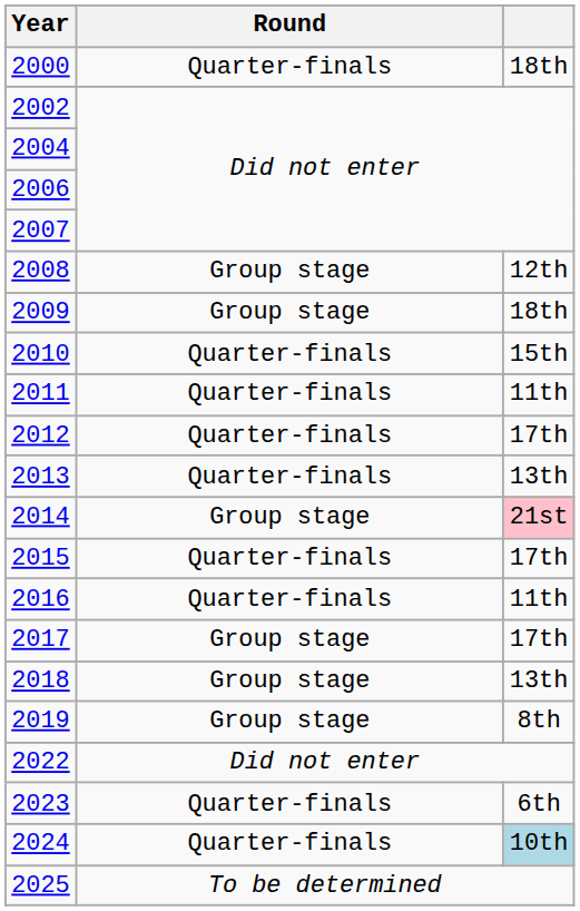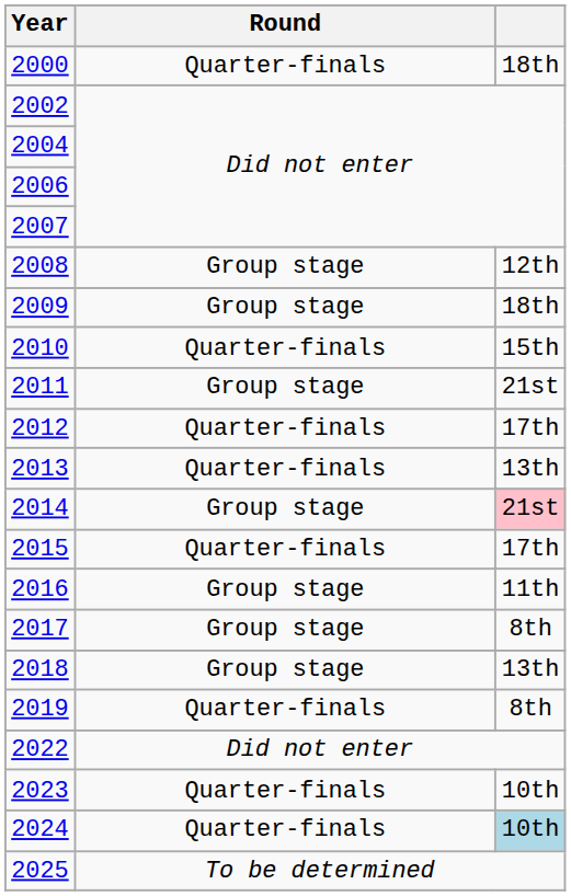 <table class="wikitable" style="text-align: center; font-size:90%">
 <tr>
 <th>Year</th>
 <th style="width:200px">Round</th>
 <th></th>
 </tr>
 <tr>
 <td><a href='#'>2000</a></td>
 <td>Quarter-finals</td>
 <td>18th</td>
 </tr>
 <tr>
 <td><a href='#'>2002</a></td>
 <td colspan="2" rowspan="4"><em>Did not enter</em></td>
 </tr>
 <tr>
 <td><a href='#'>2004</a></td>
 </tr>
 <tr>
 <td><a href='#'>2006</a></td>
 </tr>
 <tr>
 <td><a href='#'>2007</a></td>
 </tr>
 <tr>
 <td><a href='#'>2008</a></td>
 <td>Group stage</td>
 <td>12th</td>
 </tr>
 <tr>
 <td><a href='#'>2009</a></td>
 <td>Group stage</td>
 <td>18th</td>
 </tr>
 <tr>
 <td><a href='#'>2010</a></td>
 <td>Quarter-finals</td>
 <td>15th</td>
 </tr>
 <tr>
 <td><a href='#'>2011</a></td>
-<td>Quarter-finals</td>
-<td>11th</td>
+<td>Group stage</td>
+<td>21st</td>
 </tr>
 <tr>
 <td><a href='#'>2012</a></td>
 <td>Quarter-finals</td>
 <td>17th</td>
 </tr>
 <tr>
 <td><a href='#'>2013</a></td>
 <td>Quarter-finals</td>
 <td>13th</td>
 </tr>
 <tr>
 <td><a href='#'>2014</a></td>
 <td>Group stage</td>
 <td style="background: pink;">21st</td>
 </tr>
 <tr>
 <td><a href='#'>2015</a></td>
 <td>Quarter-finals</td>
 <td>17th</td>
 </tr>
 <tr>
 <td><a href='#'>2016</a></td>
-<td>Quarter-finals</td>
+<td>Group stage</td>
 <td>11th</td>
 </tr>
 <tr>
 <td><a href='#'>2017</a></td>
 <td>Group stage</td>
-<td>17th</td>
+<td>8th</td>
 </tr>
 <tr>
 <td><a href='#'>2018</a></td>
 <td>Group stage</td>
 <td>13th</td>
 </tr>
 <tr>
 <td><a href='#'>2019</a></td>
-<td>Group stage</td>
+<td>Quarter-finals</td>
 <td>8th</td>
 </tr>
 <tr>
 <td><a href='#'>2022</a></td>
 <td colspan="2"><em>Did not enter</em></td>
 </tr>
 <tr>
 <td><a href='#'>2023</a></td>
 <td>Quarter-finals</td>
-<td>6th</td>
+<td>10th</td>
 </tr>
 <tr>
 <td><a href='#'>2024</a></td>
 <td>Quarter-finals</td>
 <td style="background: lightblue;">10th</td>
 </tr>
 <tr>
 <td><a href='#'>2025</a></td>
 <td colspan="2"><em>To be determined</em></td>
 </tr>
 </table>
